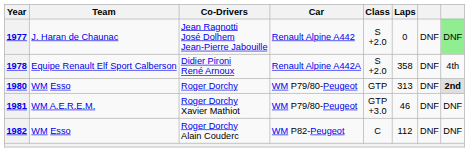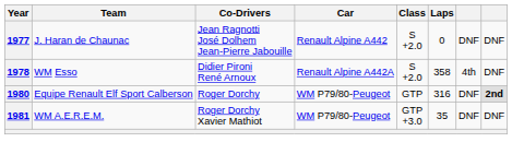 <table class="wikitable" style="text-align:center; font-size:90%">
 <tr>
 <th>Year</th>
 <th>Team</th>
 <th>Co-Drivers</th>
 <th>Car</th>
 <th>Class</th>
 <th>Laps</th>
 <th></th>
 <th></th>
 </tr>
 <tr>
 <th><a href='#'>1977</a></th>
 <td align="left"> <a href='#'>J. Haran de Chaunac</a></td>
 <td align="left"> <a href='#'>Jean Ragnotti</a><br> <a href='#'>José Dolhem</a><br> <a href='#'>Jean-Pierre Jabouille</a></td>
 <td align="left"><a href='#'>Renault Alpine A442</a></td>
 <td>S<br>+2.0</td>
 <td>0</td>
 <td>DNF</td>
-<td style="background: lightgreen;">DNF</td>
+<td>DNF</td>
 </tr>
 <tr>
 <th><a href='#'>1978</a></th>
-<td align="left"> <a href='#'>Equipe Renault Elf Sport Calberson</a></td>
+<td align="left"> <a href='#'>WM</a> <a href='#'>Esso</a></td>
 <td align="left"> <a href='#'>Didier Pironi</a><br> <a href='#'>René Arnoux</a></td>
 <td align="left"><a href='#'>Renault Alpine A442A</a></td>
 <td>S<br>+2.0</td>
 <td>358</td>
+<td>4th</td>
 <td>DNF</td>
-<td>4th</td>
 </tr>
 <tr>
 <th><a href='#'>1980</a></th>
-<td align="left"> <a href='#'>WM</a> <a href='#'>Esso</a></td>
+<td align="left"> <a href='#'>Equipe Renault Elf Sport Calberson</a></td>
 <td align="left"> <a href='#'>Roger Dorchy</a></td>
 <td align="left"><a href='#'>WM</a> P79/80-<a href='#'>Peugeot</a></td>
 <td>GTP</td>
-<td>313</td>
+<td>316</td>
 <td>DNF</td>
 <td style="background:#DFDFDF;"><strong>2nd</strong></td>
 </tr>
 <tr>
 <th><a href='#'>1981</a></th>
 <td align="left"> <a href='#'>WM A.E.R.E.M.</a></td>
 <td align="left"> <a href='#'>Roger Dorchy</a><br> Xavier Mathiot</td>
 <td align="left"><a href='#'>WM</a> P79/80-<a href='#'>Peugeot</a></td>
 <td>GTP<br>+3.0</td>
-<td>46</td>
-<td>DNF</td>
-<td>DNF</td>
-</tr>
-<tr>
-<th><a href='#'>1982</a></th>
-<td align="left"> <a href='#'>WM</a> <a href='#'>Esso</a></td>
-<td align="left"> <a href='#'>Roger Dorchy</a><br> Alain Couderc</td>
-<td align="left"><a href='#'>WM</a> P82-<a href='#'>Peugeot</a></td>
-<td>C</td>
-<td>112</td>
+<td>35</td>
 <td>DNF</td>
 <td>DNF</td>
 </tr>
 <tr>
 <th colspan="8"></th>
 </tr>
 </table>
